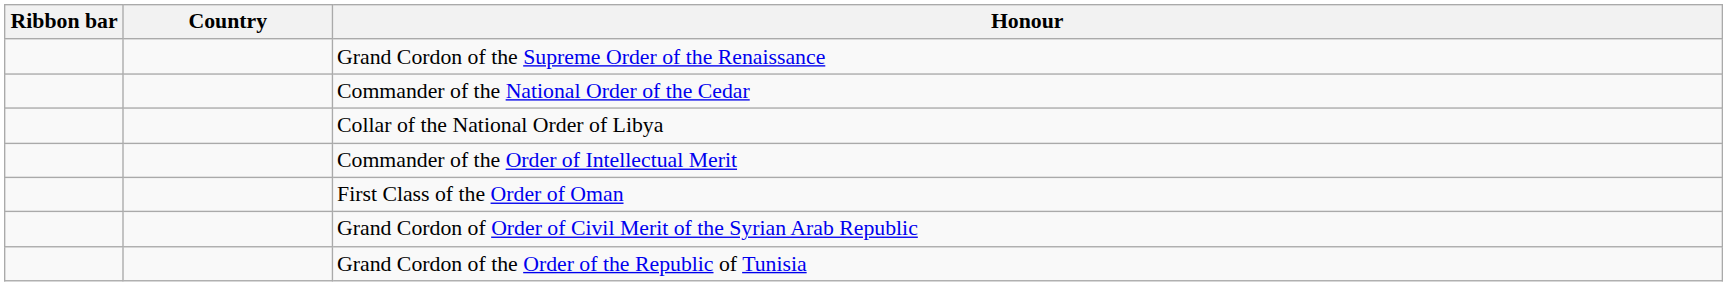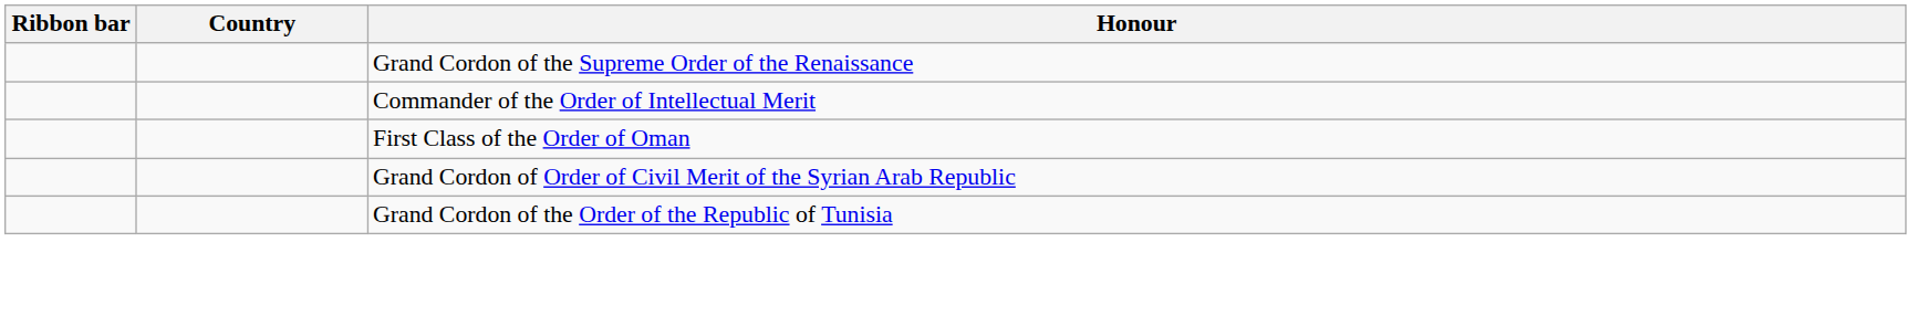 <table class="wikitable" style="width:100%;">
 <tr>
 <th style="width:80px;">Ribbon bar</th>
 <th>Country</th>
 <th>Honour</th>
 </tr>
 <tr>
 <td></td>
 <td></td>
 <td>Grand Cordon of the <a href='#'>Supreme Order of the Renaissance</a></td>
-</tr>
-<tr>
-<td></td>
-<td></td>
-<td>Commander of the <a href='#'>National Order of the Cedar</a></td>
-</tr>
-<tr>
-<td></td>
-<td></td>
-<td>Collar of the National Order of Libya</td>
 </tr>
 <tr>
 <td></td>
 <td></td>
 <td>Commander of the <a href='#'>Order of Intellectual Merit</a></td>
 </tr>
 <tr>
 <td></td>
 <td></td>
 <td>First Class of the <a href='#'>Order of Oman</a></td>
 </tr>
 <tr>
 <td></td>
 <td></td>
 <td>Grand Cordon of <a href='#'>Order of Civil Merit of the Syrian Arab Republic</a></td>
 </tr>
 <tr>
 <td></td>
 <td></td>
 <td>Grand Cordon of the <a href='#'>Order of the Republic</a> of <a href='#'>Tunisia</a></td>
 </tr>
 </table>
